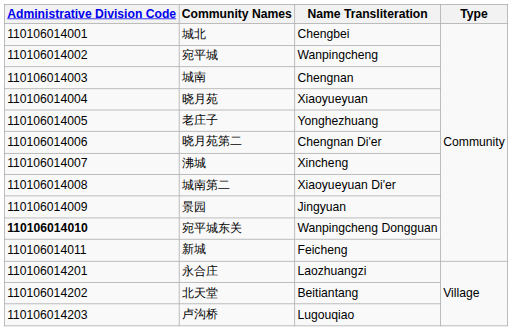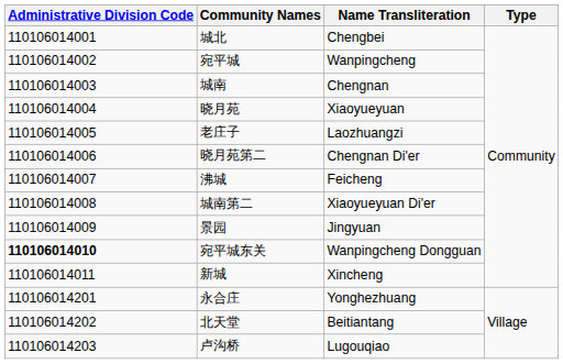 <table class="wikitable sortable">
 <tr>
 <th><a href='#'>Administrative Division Code</a></th>
 <th>Community Names</th>
 <th>Name Transliteration</th>
 <th>Type</th>
 </tr>
 <tr>
 <td>110106014001</td>
 <td>城北</td>
 <td>Chengbei</td>
 <td rowspan="11">Community</td>
 </tr>
 <tr>
 <td>110106014002</td>
 <td>宛平城</td>
 <td>Wanpingcheng</td>
 </tr>
 <tr>
 <td>110106014003</td>
 <td>城南</td>
 <td>Chengnan</td>
 </tr>
 <tr>
 <td>110106014004</td>
 <td>晓月苑</td>
 <td>Xiaoyueyuan</td>
 </tr>
 <tr>
 <td>110106014005</td>
 <td>老庄子</td>
-<td>Yonghezhuang</td>
+<td>Laozhuangzi</td>
 </tr>
 <tr>
 <td>110106014006</td>
 <td>晓月苑第二</td>
 <td>Chengnan Di'er</td>
 </tr>
 <tr>
 <td>110106014007</td>
 <td>沸城</td>
-<td>Xincheng</td>
+<td>Feicheng</td>
 </tr>
 <tr>
 <td>110106014008</td>
 <td>城南第二</td>
 <td>Xiaoyueyuan Di'er</td>
 </tr>
 <tr>
 <td>110106014009</td>
 <td>景园</td>
 <td>Jingyuan</td>
 </tr>
 <tr>
 <td><strong>110106014010</strong></td>
 <td>宛平城东关</td>
 <td>Wanpingcheng Dongguan</td>
 </tr>
 <tr>
 <td>110106014011</td>
 <td>新城</td>
-<td>Feicheng</td>
+<td>Xincheng</td>
 </tr>
 <tr>
 <td>110106014201</td>
 <td>永合庄</td>
-<td>Laozhuangzi</td>
+<td>Yonghezhuang</td>
 <td rowspan="3">Village</td>
 </tr>
 <tr>
 <td>110106014202</td>
 <td>北天堂</td>
 <td>Beitiantang</td>
 </tr>
 <tr>
 <td>110106014203</td>
 <td>卢沟桥</td>
 <td>Lugouqiao</td>
 </tr>
 </table>
